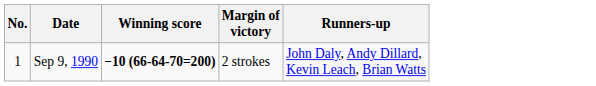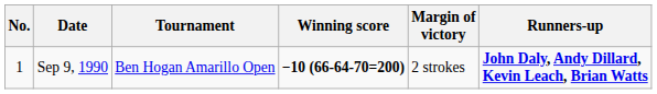 <table class="wikitable" style="font-size:95%;">
 <tr>
 <th>No.</th>
 <th>Date</th>
+<th>Tournament</th>
 <th>Winning score</th>
 <th>Margin of<br>victory</th>
 <th>Runners-up</th>
 </tr>
 <tr>
 <td align=center>1</td>
 <td align=right>Sep 9, <a href='#'>1990</a></td>
+<td><a href='#'>Ben Hogan Amarillo Open</a></td>
 <td><strong>−10 (66-64-70=200)</strong></td>
 <td>2 strokes</td>
-<td> <a href='#'>John Daly</a>,  <a href='#'>Andy Dillard</a>,<br> <a href='#'>Kevin Leach</a>,  <a href='#'>Brian Watts</a></td>
+<td><strong> <a href='#'>John Daly</a>,  <a href='#'>Andy Dillard</a>,<br> <a href='#'>Kevin Leach</a>,  <a href='#'>Brian Watts</a></strong></td>
 </tr>
 </table>
